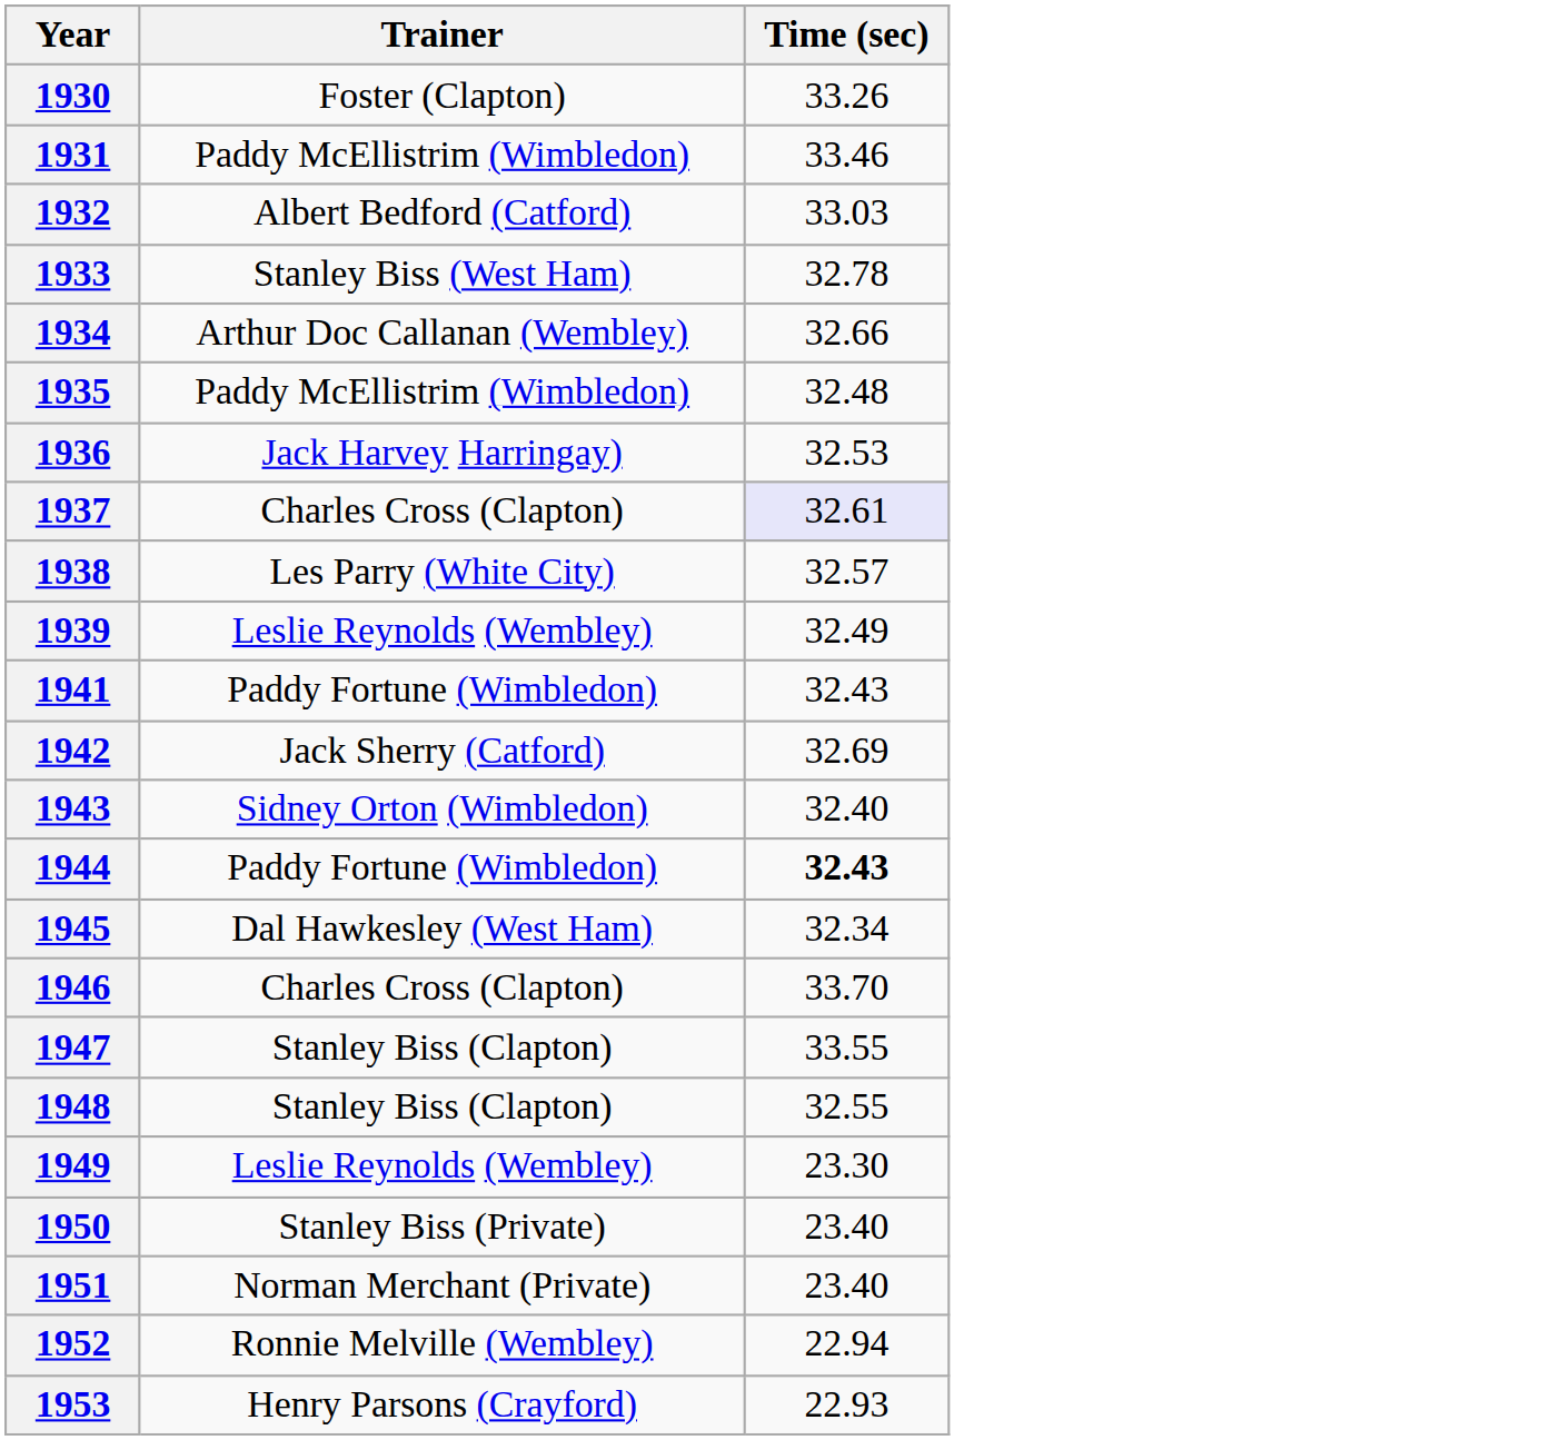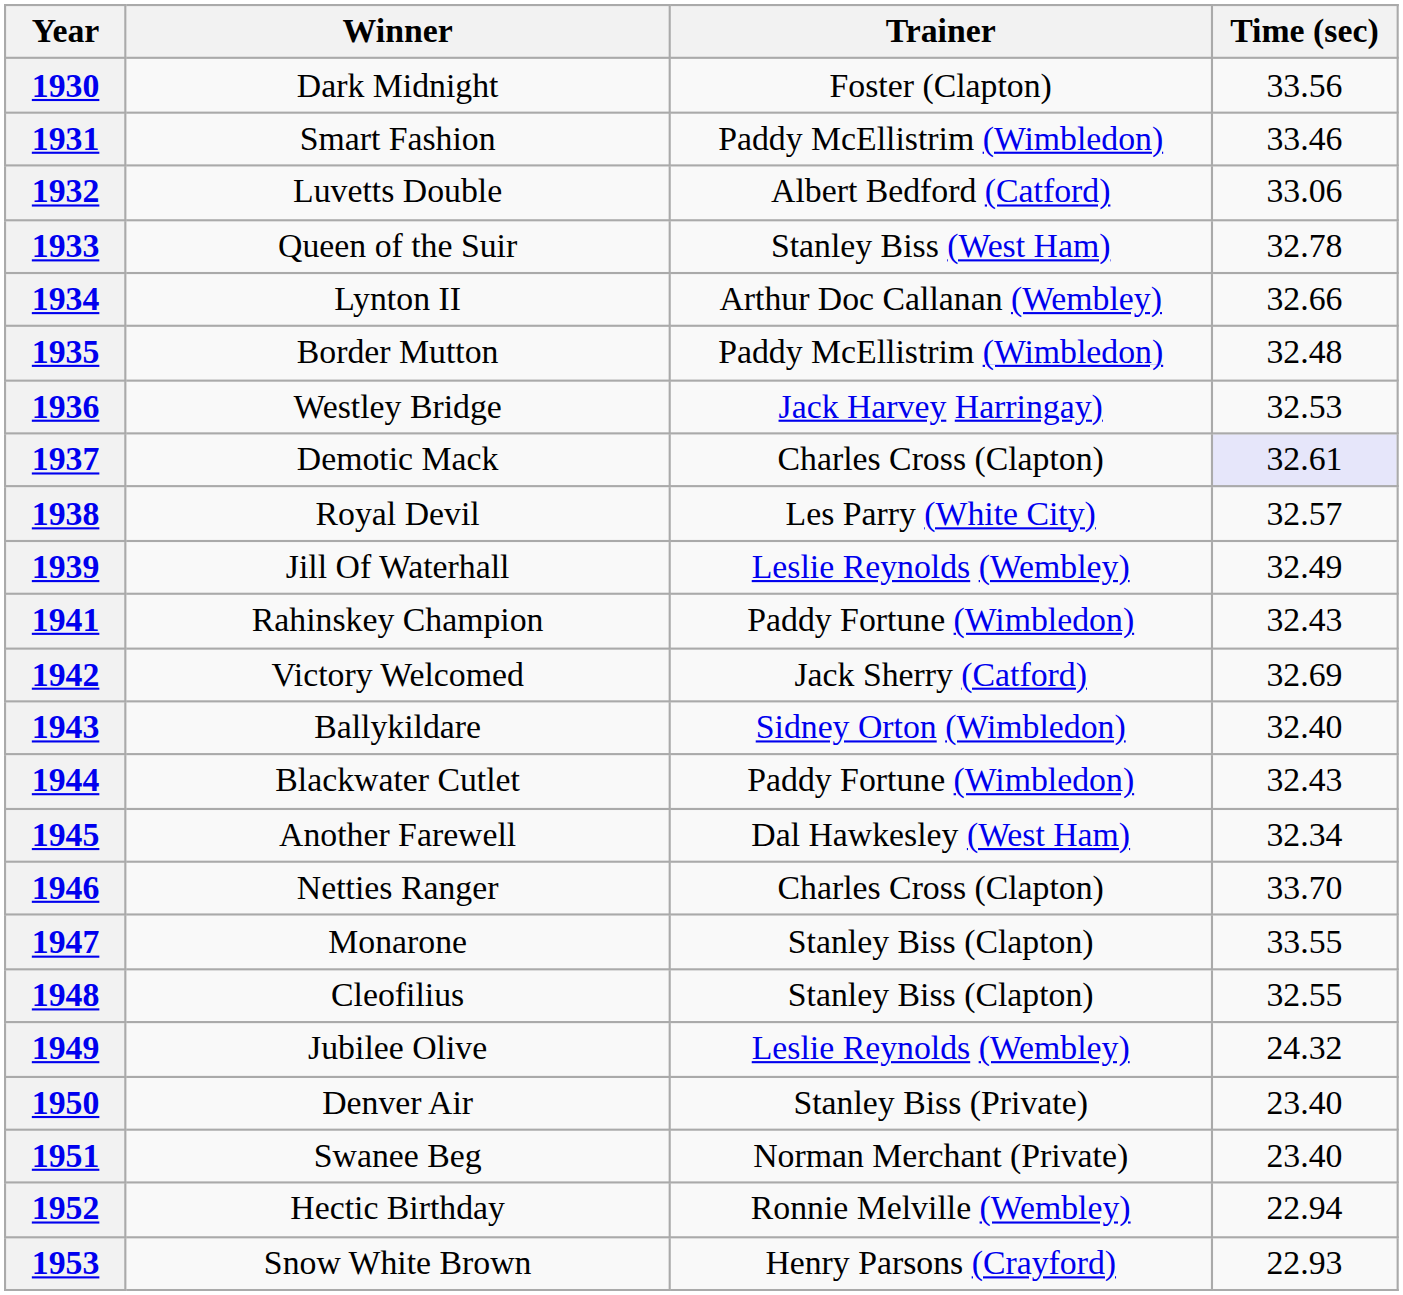 <table class="wikitable collapsible collapsed" style="text-align:center">
 <tr>
 <th width=50>Year</th>
+<th width=250>Winner</th>
 <th width=250>Trainer</th>
 <th width=80>Time (sec)</th>
 </tr>
 <tr>
 <th><a href='#'>1930</a></th>
+<td>Dark Midnight</td>
 <td>Foster (Clapton)</td>
-<td>33.26</td>
+<td>33.56</td>
 </tr>
 <tr>
 <th><a href='#'>1931</a></th>
+<td>Smart Fashion</td>
 <td>Paddy McEllistrim <a href='#'>(Wimbledon)</a></td>
 <td>33.46</td>
 </tr>
 <tr>
 <th><a href='#'>1932</a></th>
+<td>Luvetts Double</td>
 <td>Albert Bedford <a href='#'>(Catford)</a></td>
-<td>33.03</td>
+<td>33.06</td>
 </tr>
 <tr>
 <th><a href='#'>1933</a></th>
+<td>Queen of the Suir</td>
 <td>Stanley Biss <a href='#'>(West Ham)</a></td>
 <td>32.78</td>
 </tr>
 <tr>
 <th><a href='#'>1934</a></th>
+<td>Lynton II</td>
 <td>Arthur Doc Callanan <a href='#'>(Wembley)</a></td>
 <td>32.66</td>
 </tr>
 <tr>
 <th><a href='#'>1935</a></th>
+<td>Border Mutton</td>
 <td>Paddy McEllistrim <a href='#'>(Wimbledon)</a></td>
 <td>32.48</td>
 </tr>
 <tr>
 <th><a href='#'>1936</a></th>
+<td>Westley Bridge</td>
 <td><a href='#'>Jack Harvey</a> <a href='#'>Harringay)</a></td>
 <td>32.53</td>
 </tr>
 <tr>
 <th><a href='#'>1937</a></th>
+<td>Demotic Mack</td>
 <td>Charles Cross (Clapton)</td>
 <td style="background: lavender;">32.61</td>
 </tr>
 <tr>
 <th><a href='#'>1938</a></th>
+<td>Royal Devil</td>
 <td>Les Parry <a href='#'>(White City)</a></td>
 <td>32.57</td>
 </tr>
 <tr>
 <th><a href='#'>1939</a></th>
+<td>Jill Of Waterhall</td>
 <td><a href='#'>Leslie Reynolds</a> <a href='#'>(Wembley)</a></td>
 <td>32.49</td>
 </tr>
 <tr>
 <th><a href='#'>1941</a></th>
+<td>Rahinskey Champion</td>
 <td>Paddy Fortune <a href='#'>(Wimbledon)</a></td>
 <td>32.43</td>
 </tr>
 <tr>
 <th><a href='#'>1942</a></th>
+<td>Victory Welcomed</td>
 <td>Jack Sherry <a href='#'>(Catford)</a></td>
 <td>32.69</td>
 </tr>
 <tr>
 <th><a href='#'>1943</a></th>
+<td>Ballykildare</td>
 <td><a href='#'>Sidney Orton</a> <a href='#'>(Wimbledon)</a></td>
 <td>32.40</td>
 </tr>
 <tr>
 <th><a href='#'>1944</a></th>
+<td>Blackwater Cutlet</td>
 <td>Paddy Fortune <a href='#'>(Wimbledon)</a></td>
-<td><strong>32.43</strong></td>
+<td>32.43</td>
 </tr>
 <tr>
 <th><a href='#'>1945</a></th>
+<td>Another Farewell</td>
 <td>Dal Hawkesley <a href='#'>(West Ham)</a></td>
 <td>32.34</td>
 </tr>
 <tr>
 <th><a href='#'>1946</a></th>
+<td>Netties Ranger</td>
 <td>Charles Cross (Clapton)</td>
 <td>33.70</td>
 </tr>
 <tr>
 <th><a href='#'>1947</a></th>
+<td>Monarone</td>
 <td>Stanley Biss (Clapton)</td>
 <td>33.55</td>
 </tr>
 <tr>
 <th><a href='#'>1948</a></th>
+<td>Cleofilius</td>
 <td>Stanley Biss (Clapton)</td>
 <td>32.55</td>
 </tr>
 <tr>
 <th><a href='#'>1949</a></th>
+<td>Jubilee Olive</td>
 <td><a href='#'>Leslie Reynolds</a> <a href='#'>(Wembley)</a></td>
-<td>23.30</td>
+<td>24.32</td>
 </tr>
 <tr>
 <th><a href='#'>1950</a></th>
+<td>Denver Air</td>
 <td>Stanley Biss (Private)</td>
 <td>23.40</td>
 </tr>
 <tr>
 <th><a href='#'>1951</a></th>
+<td>Swanee Beg</td>
 <td>Norman Merchant (Private)</td>
 <td>23.40</td>
 </tr>
 <tr>
 <th><a href='#'>1952</a></th>
+<td>Hectic Birthday</td>
 <td>Ronnie Melville <a href='#'>(Wembley)</a></td>
 <td>22.94</td>
 </tr>
 <tr>
 <th><a href='#'>1953</a></th>
+<td>Snow White Brown</td>
 <td>Henry Parsons <a href='#'>(Crayford)</a></td>
 <td>22.93</td>
 </tr>
 </table>
